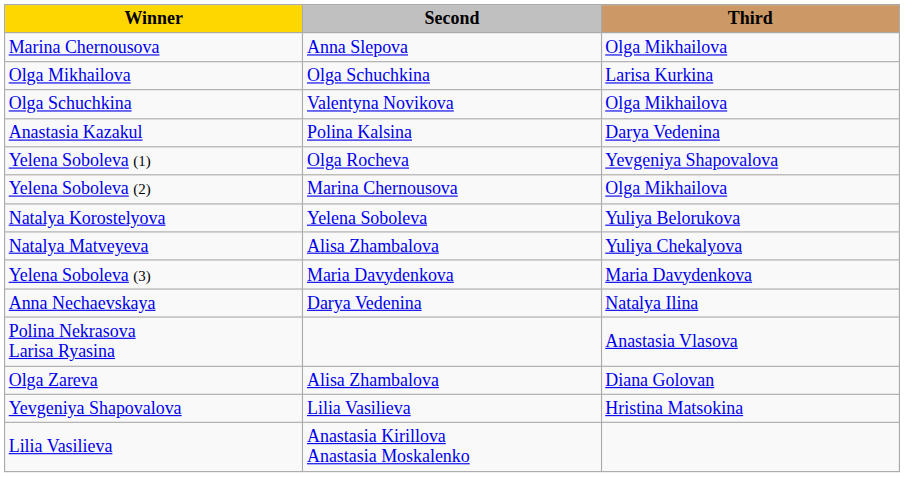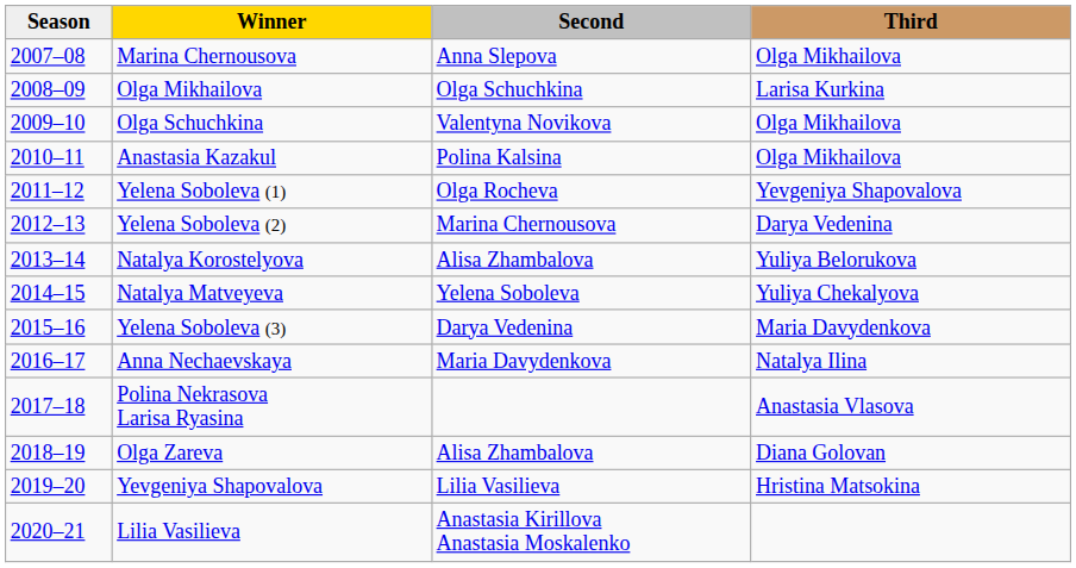 <table class="wikitable sortable" width="800">
 <tr>
+<th style="width:10%; background:#efefef;">Season</th>
 <th style="width:30%; background:gold">Winner</th>
 <th style="width:30%; background:silver">Second</th>
 <th style="width:30%; background:#CC9966">Third</th>
 </tr>
 <tr>
+<td><a href='#'>2007–08</a></td>
 <td> <a href='#'>Marina Chernousova</a></td>
 <td> <a href='#'>Anna Slepova</a></td>
 <td> <a href='#'>Olga Mikhailova</a></td>
 </tr>
 <tr>
+<td><a href='#'>2008–09</a></td>
 <td> <a href='#'>Olga Mikhailova</a></td>
 <td> <a href='#'>Olga Schuchkina</a></td>
 <td> <a href='#'>Larisa Kurkina</a></td>
 </tr>
 <tr>
+<td><a href='#'>2009–10</a></td>
 <td> <a href='#'>Olga Schuchkina</a></td>
 <td> <a href='#'>Valentyna Novikova</a></td>
 <td> <a href='#'>Olga Mikhailova</a></td>
 </tr>
 <tr>
+<td><a href='#'>2010–11</a></td>
 <td> <a href='#'>Anastasia Kazakul</a></td>
 <td> <a href='#'>Polina Kalsina</a></td>
-<td> <a href='#'>Darya Vedenina</a></td>
+<td> <a href='#'>Olga Mikhailova</a></td>
 </tr>
 <tr>
+<td><a href='#'>2011–12</a></td>
 <td> <a href='#'>Yelena Soboleva</a> <small>(1)</small></td>
 <td> <a href='#'>Olga Rocheva</a></td>
 <td> <a href='#'>Yevgeniya Shapovalova</a></td>
 </tr>
 <tr>
+<td><a href='#'>2012–13</a></td>
 <td> <a href='#'>Yelena Soboleva</a> <small>(2)</small></td>
 <td> <a href='#'>Marina Chernousova</a></td>
-<td> <a href='#'>Olga Mikhailova</a></td>
+<td> <a href='#'>Darya Vedenina</a></td>
 </tr>
 <tr>
+<td><a href='#'>2013–14</a></td>
 <td> <a href='#'>Natalya Korostelyova</a></td>
-<td> <a href='#'>Yelena Soboleva</a></td>
+<td> <a href='#'>Alisa Zhambalova</a></td>
 <td> <a href='#'>Yuliya Belorukova</a></td>
 </tr>
 <tr>
+<td><a href='#'>2014–15</a></td>
 <td> <a href='#'>Natalya Matveyeva</a></td>
-<td> <a href='#'>Alisa Zhambalova</a></td>
+<td> <a href='#'>Yelena Soboleva</a></td>
 <td> <a href='#'>Yuliya Chekalyova</a></td>
 </tr>
 <tr>
+<td><a href='#'>2015–16</a></td>
 <td> <a href='#'>Yelena Soboleva</a> <small>(3)</small></td>
-<td> <a href='#'>Maria Davydenkova</a></td>
+<td> <a href='#'>Darya Vedenina</a></td>
 <td> <a href='#'>Maria Davydenkova</a></td>
 </tr>
 <tr>
+<td><a href='#'>2016–17</a></td>
 <td> <a href='#'>Anna Nechaevskaya</a></td>
-<td> <a href='#'>Darya Vedenina</a></td>
+<td> <a href='#'>Maria Davydenkova</a></td>
 <td> <a href='#'>Natalya Ilina</a></td>
 </tr>
 <tr>
+<td><a href='#'>2017–18</a></td>
 <td> <a href='#'>Polina Nekrasova</a><br> <a href='#'>Larisa Ryasina</a></td>
 <td></td>
 <td> <a href='#'>Anastasia Vlasova</a></td>
 </tr>
 <tr>
+<td><a href='#'>2018–19</a></td>
 <td> <a href='#'>Olga Zareva</a></td>
 <td> <a href='#'>Alisa Zhambalova</a></td>
 <td> <a href='#'>Diana Golovan</a></td>
 </tr>
 <tr>
+<td><a href='#'>2019–20</a></td>
 <td> <a href='#'>Yevgeniya Shapovalova</a></td>
 <td> <a href='#'>Lilia Vasilieva</a></td>
 <td> <a href='#'>Hristina Matsokina</a></td>
 </tr>
 <tr>
+<td><a href='#'>2020–21</a></td>
 <td> <a href='#'>Lilia Vasilieva</a></td>
 <td> <a href='#'>Anastasia Kirillova</a><br> <a href='#'>Anastasia Moskalenko</a></td>
 <td></td>
 </tr>
 </table>
